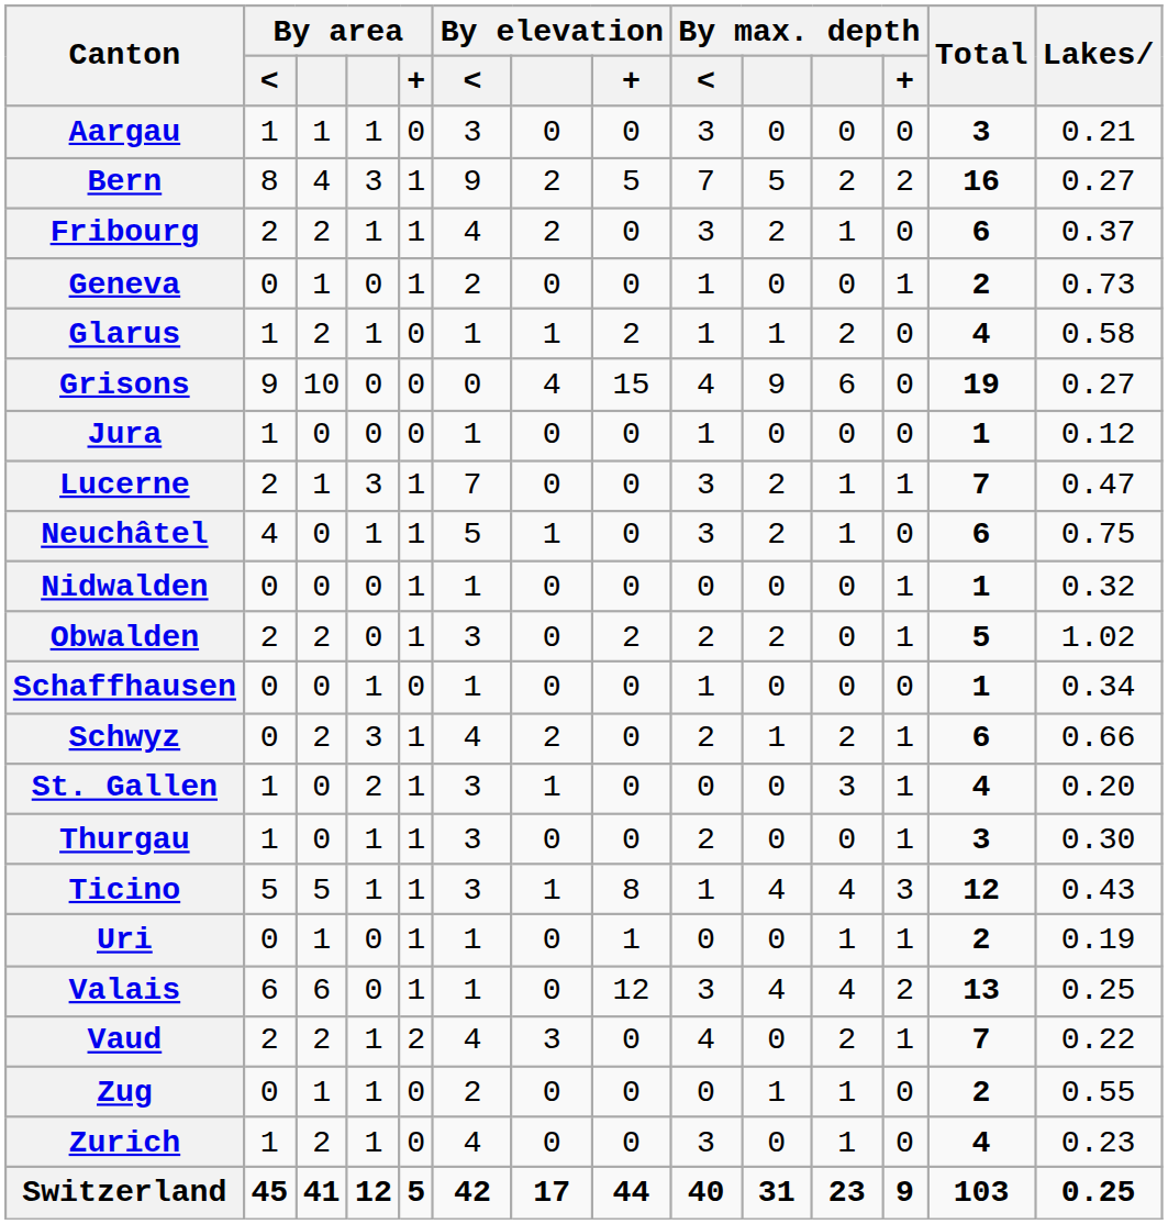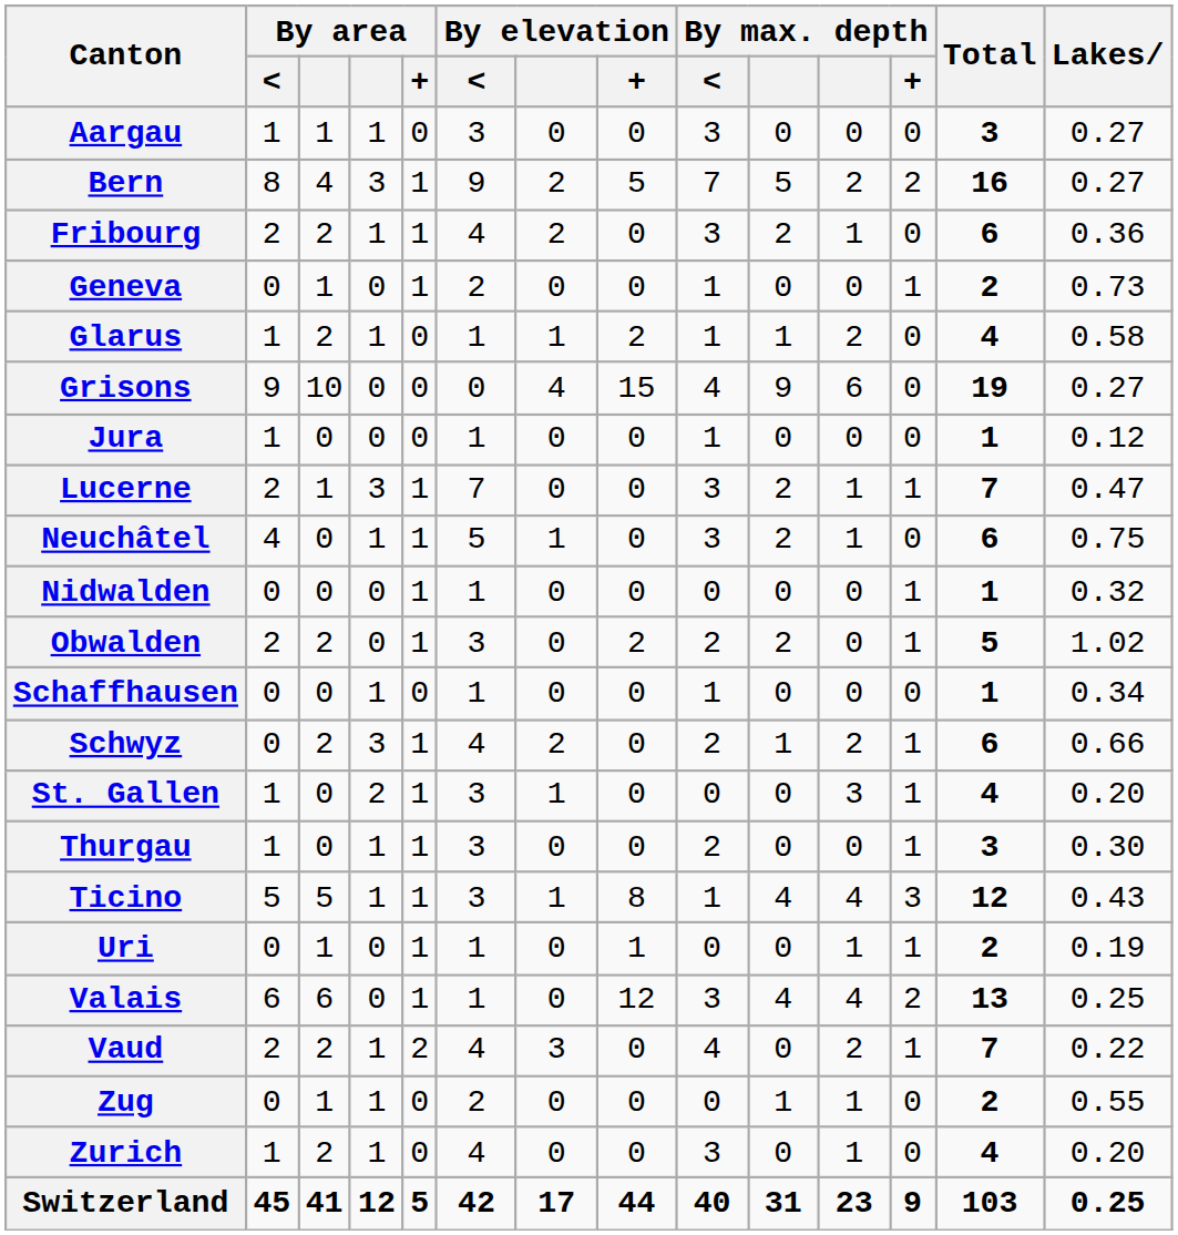 <table class="wikitable sortable" style="text-align:center;" style="font-size:90%">
 <tr>
 <th scope="col" rowspan="2">Canton</th>
 <th scope="col" colspan="4">By area</th>
 <th scope="col" colspan="3">By elevation</th>
 <th scope="col" colspan="4">By max. depth</th>
 <th scope="col" rowspan="2">Total</th>
 <th scope="col" rowspan="2">Lakes/<br></th>
 </tr>
 <tr>
 <th><</th>
 <th></th>
 <th></th>
 <th>+</th>
 <th><</th>
 <th></th>
 <th>+</th>
 <th><</th>
 <th></th>
 <th></th>
 <th>+</th>
 </tr>
 <tr>
 <th scope="row"><a href='#'>Aargau</a></th>
 <td>1</td>
 <td>1</td>
 <td>1</td>
 <td>0</td>
 <td>3</td>
 <td>0</td>
 <td>0</td>
 <td>3</td>
 <td>0</td>
 <td>0</td>
 <td>0</td>
 <td><strong>3</strong></td>
-<td>0.21</td>
+<td>0.27</td>
 </tr>
 <tr>
 <th scope="row"><a href='#'>Bern</a></th>
 <td>8</td>
 <td>4</td>
 <td>3</td>
 <td>1</td>
 <td>9</td>
 <td>2</td>
 <td>5</td>
 <td>7</td>
 <td>5</td>
 <td>2</td>
 <td>2</td>
 <td><strong>16</strong></td>
 <td>0.27</td>
 </tr>
 <tr>
 <th scope="row"><a href='#'>Fribourg</a></th>
 <td>2</td>
 <td>2</td>
 <td>1</td>
 <td>1</td>
 <td>4</td>
 <td>2</td>
 <td>0</td>
 <td>3</td>
 <td>2</td>
 <td>1</td>
 <td>0</td>
 <td><strong>6</strong></td>
-<td>0.37</td>
+<td>0.36</td>
 </tr>
 <tr>
 <th scope="row"><a href='#'>Geneva</a></th>
 <td>0</td>
 <td>1</td>
 <td>0</td>
 <td>1</td>
 <td>2</td>
 <td>0</td>
 <td>0</td>
 <td>1</td>
 <td>0</td>
 <td>0</td>
 <td>1</td>
 <td><strong>2</strong></td>
 <td>0.73</td>
 </tr>
 <tr>
 <th scope="row"><a href='#'>Glarus</a></th>
 <td>1</td>
 <td>2</td>
 <td>1</td>
 <td>0</td>
 <td>1</td>
 <td>1</td>
 <td>2</td>
 <td>1</td>
 <td>1</td>
 <td>2</td>
 <td>0</td>
 <td><strong>4</strong></td>
 <td>0.58</td>
 </tr>
 <tr>
 <th scope="row"><a href='#'>Grisons</a></th>
 <td>9</td>
 <td>10</td>
 <td>0</td>
 <td>0</td>
 <td>0</td>
 <td>4</td>
 <td>15</td>
 <td>4</td>
 <td>9</td>
 <td>6</td>
 <td>0</td>
 <td><strong>19</strong></td>
 <td>0.27</td>
 </tr>
 <tr>
 <th scope="row"><a href='#'>Jura</a></th>
 <td>1</td>
 <td>0</td>
 <td>0</td>
 <td>0</td>
 <td>1</td>
 <td>0</td>
 <td>0</td>
 <td>1</td>
 <td>0</td>
 <td>0</td>
 <td>0</td>
 <td><strong>1</strong></td>
 <td>0.12</td>
 </tr>
 <tr>
 <th scope="row"><a href='#'>Lucerne</a></th>
 <td>2</td>
 <td>1</td>
 <td>3</td>
 <td>1</td>
 <td>7</td>
 <td>0</td>
 <td>0</td>
 <td>3</td>
 <td>2</td>
 <td>1</td>
 <td>1</td>
 <td><strong>7</strong></td>
 <td>0.47</td>
 </tr>
 <tr>
 <th scope="row"><a href='#'>Neuchâtel</a></th>
 <td>4</td>
 <td>0</td>
 <td>1</td>
 <td>1</td>
 <td>5</td>
 <td>1</td>
 <td>0</td>
 <td>3</td>
 <td>2</td>
 <td>1</td>
 <td>0</td>
 <td><strong>6</strong></td>
 <td>0.75</td>
 </tr>
 <tr>
 <th scope="row"><a href='#'>Nidwalden</a></th>
 <td>0</td>
 <td>0</td>
 <td>0</td>
 <td>1</td>
 <td>1</td>
 <td>0</td>
 <td>0</td>
 <td>0</td>
 <td>0</td>
 <td>0</td>
 <td>1</td>
 <td><strong>1</strong></td>
 <td>0.32</td>
 </tr>
 <tr>
 <th scope="row"><a href='#'>Obwalden</a></th>
 <td>2</td>
 <td>2</td>
 <td>0</td>
 <td>1</td>
 <td>3</td>
 <td>0</td>
 <td>2</td>
 <td>2</td>
 <td>2</td>
 <td>0</td>
 <td>1</td>
 <td><strong>5</strong></td>
 <td>1.02</td>
 </tr>
 <tr>
 <th scope="row"><a href='#'>Schaffhausen</a></th>
 <td>0</td>
 <td>0</td>
 <td>1</td>
 <td>0</td>
 <td>1</td>
 <td>0</td>
 <td>0</td>
 <td>1</td>
 <td>0</td>
 <td>0</td>
 <td>0</td>
 <td><strong>1</strong></td>
 <td>0.34</td>
 </tr>
 <tr>
 <th scope="row"><a href='#'>Schwyz</a></th>
 <td>0</td>
 <td>2</td>
 <td>3</td>
 <td>1</td>
 <td>4</td>
 <td>2</td>
 <td>0</td>
 <td>2</td>
 <td>1</td>
 <td>2</td>
 <td>1</td>
 <td><strong>6</strong></td>
 <td>0.66</td>
 </tr>
 <tr>
 <th scope="row"><a href='#'>St. Gallen</a></th>
 <td>1</td>
 <td>0</td>
 <td>2</td>
 <td>1</td>
 <td>3</td>
 <td>1</td>
 <td>0</td>
 <td>0</td>
 <td>0</td>
 <td>3</td>
 <td>1</td>
 <td><strong>4</strong></td>
 <td>0.20</td>
 </tr>
 <tr>
 <th scope="row"><a href='#'>Thurgau</a></th>
 <td>1</td>
 <td>0</td>
 <td>1</td>
 <td>1</td>
 <td>3</td>
 <td>0</td>
 <td>0</td>
 <td>2</td>
 <td>0</td>
 <td>0</td>
 <td>1</td>
 <td><strong>3</strong></td>
 <td>0.30</td>
 </tr>
 <tr>
 <th scope="row"><a href='#'>Ticino</a></th>
 <td>5</td>
 <td>5</td>
 <td>1</td>
 <td>1</td>
 <td>3</td>
 <td>1</td>
 <td>8</td>
 <td>1</td>
 <td>4</td>
 <td>4</td>
 <td>3</td>
 <td><strong>12</strong></td>
 <td>0.43</td>
 </tr>
 <tr>
 <th scope="row"><a href='#'>Uri</a></th>
 <td>0</td>
 <td>1</td>
 <td>0</td>
 <td>1</td>
 <td>1</td>
 <td>0</td>
 <td>1</td>
 <td>0</td>
 <td>0</td>
 <td>1</td>
 <td>1</td>
 <td><strong>2</strong></td>
 <td>0.19</td>
 </tr>
 <tr>
 <th scope="row"><a href='#'>Valais</a></th>
 <td>6</td>
 <td>6</td>
 <td>0</td>
 <td>1</td>
 <td>1</td>
 <td>0</td>
 <td>12</td>
 <td>3</td>
 <td>4</td>
 <td>4</td>
 <td>2</td>
 <td><strong>13</strong></td>
 <td>0.25</td>
 </tr>
 <tr>
 <th scope="row"><a href='#'>Vaud</a></th>
 <td>2</td>
 <td>2</td>
 <td>1</td>
 <td>2</td>
 <td>4</td>
 <td>3</td>
 <td>0</td>
 <td>4</td>
 <td>0</td>
 <td>2</td>
 <td>1</td>
 <td><strong>7</strong></td>
 <td>0.22</td>
 </tr>
 <tr>
 <th scope="row"><a href='#'>Zug</a></th>
 <td>0</td>
 <td>1</td>
 <td>1</td>
 <td>0</td>
 <td>2</td>
 <td>0</td>
 <td>0</td>
 <td>0</td>
 <td>1</td>
 <td>1</td>
 <td>0</td>
 <td><strong>2</strong></td>
 <td>0.55</td>
 </tr>
 <tr>
 <th scope="row"><a href='#'>Zurich</a></th>
 <td>1</td>
 <td>2</td>
 <td>1</td>
 <td>0</td>
 <td>4</td>
 <td>0</td>
 <td>0</td>
 <td>3</td>
 <td>0</td>
 <td>1</td>
 <td>0</td>
 <td><strong>4</strong></td>
-<td>0.23</td>
+<td>0.20</td>
 </tr>
 <tr class="sortbottom">
 <th scope="row">Switzerland</th>
 <td><strong>45</strong></td>
 <td><strong>41</strong></td>
 <td><strong>12</strong></td>
 <td><strong>5</strong></td>
 <td><strong>42</strong></td>
 <td><strong>17</strong></td>
 <td><strong>44</strong></td>
 <td><strong>40</strong></td>
 <td><strong>31</strong></td>
 <td><strong>23</strong></td>
 <td><strong>9</strong></td>
 <td><strong>103</strong></td>
 <td><strong>0.25</strong></td>
 </tr>
 </table>
